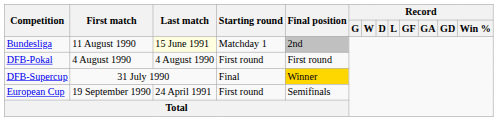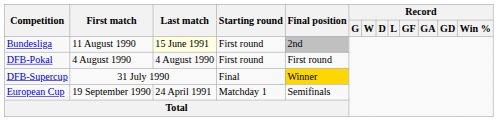 <table class="wikitable" style="text-align: center">
 <tr>
 <th rowspan="2">Competition</th>
 <th rowspan="2">First match</th>
 <th rowspan="2">Last match</th>
 <th rowspan="2">Starting round</th>
 <th rowspan="2">Final position</th>
 <th colspan="8">Record</th>
 </tr>
 <tr>
 <th>G</th>
 <th>W</th>
 <th>D</th>
 <th>L</th>
 <th>GF</th>
 <th>GA</th>
 <th>GD</th>
 <th>Win %</th>
 </tr>
 <tr>
 <td align=left><a href='#'>Bundesliga</a></td>
 <td align=left>11 August 1990 </td>
 <td align=left style="background: lightyellow;">15 June 1991</td>
-<td align=left>Matchday 1</td>
+<td align=left>First round</td>
 <td bgcolor=#C0C0C0 align=left>2nd<br></td>
 </tr>
 <tr>
 <td align=left><a href='#'>DFB-Pokal</a></td>
 <td align=left>4 August 1990</td>
 <td align=left>4 August 1990</td>
 <td align=left>First round</td>
 <td align=left>First round<br></td>
 </tr>
 <tr>
 <td align=left><a href='#'>DFB-Supercup</a></td>
 <td colspan="2" align=center>31 July 1990</td>
 <td align=left>Final</td>
 <td bgcolor=ffd700 align=left>Winner<br></td>
 </tr>
 <tr>
 <td align=left><a href='#'>European Cup</a></td>
 <td align=left>19 September 1990</td>
 <td align=left>24 April 1991</td>
-<td align=left>First round</td>
+<td align=left>Matchday 1</td>
 <td align=left>Semifinals<br></td>
 </tr>
 <tr>
 <th colspan="5">Total<br></th>
 </tr>
 </table>
